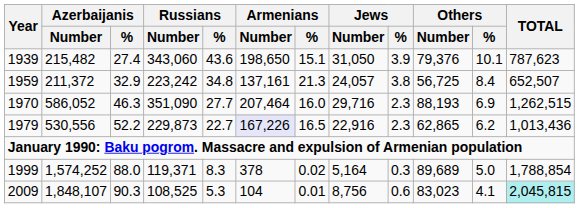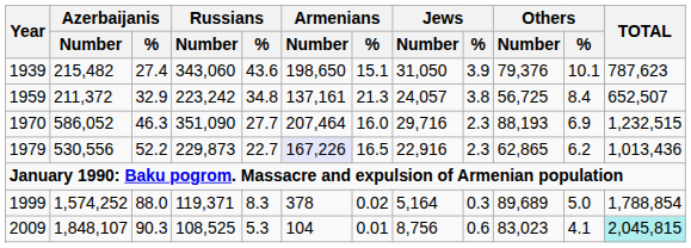 <table class="wikitable" style="float:center;">
 <tr>
 <th rowspan="2">Year</th>
 <th colspan="2">Azerbaijanis</th>
 <th colspan="2">Russians</th>
 <th colspan="2">Armenians</th>
 <th colspan="2">Jews</th>
 <th colspan="2">Others</th>
 <th rowspan="2">TOTAL</th>
 </tr>
 <tr>
 <th>Number</th>
 <th>%</th>
 <th>Number</th>
 <th>%</th>
 <th>Number</th>
 <th>%</th>
 <th>Number</th>
 <th>%</th>
 <th>Number</th>
 <th>%</th>
 </tr>
 <tr>
 <td>1939</td>
 <td>215,482</td>
 <td>27.4</td>
 <td>343,060</td>
 <td>43.6</td>
 <td>198,650</td>
 <td>15.1</td>
 <td>31,050</td>
 <td>3.9</td>
 <td>79,376</td>
 <td>10.1</td>
 <td>787,623</td>
 </tr>
 <tr>
 <td>1959</td>
 <td>211,372</td>
 <td>32.9</td>
 <td>223,242</td>
 <td>34.8</td>
 <td>137,161</td>
 <td>21.3</td>
 <td>24,057</td>
 <td>3.8</td>
 <td>56,725</td>
 <td>8.4</td>
 <td>652,507</td>
 </tr>
 <tr>
 <td>1970</td>
 <td>586,052</td>
 <td>46.3</td>
 <td>351,090</td>
 <td>27.7</td>
 <td>207,464</td>
 <td>16.0</td>
 <td>29,716</td>
 <td>2.3</td>
 <td>88,193</td>
 <td>6.9</td>
-<td>1,262,515</td>
+<td>1,232,515</td>
 </tr>
 <tr>
 <td>1979</td>
 <td>530,556</td>
 <td>52.2</td>
 <td>229,873</td>
 <td>22.7</td>
 <td style="background: lavender;">167,226</td>
 <td>16.5</td>
 <td>22,916</td>
 <td>2.3</td>
 <td>62,865</td>
 <td>6.2</td>
 <td>1,013,436</td>
 </tr>
 <tr>
 <td colspan="12"><strong>January 1990: <a href='#'>Baku pogrom</a>. Massacre and expulsion of Armenian population</strong></td>
 </tr>
 <tr>
 <td>1999</td>
 <td>1,574,252</td>
 <td>88.0</td>
 <td>119,371</td>
 <td>8.3</td>
 <td>378</td>
 <td>0.02</td>
 <td>5,164</td>
 <td>0.3</td>
 <td>89,689</td>
 <td>5.0</td>
 <td>1,788,854</td>
 </tr>
 <tr>
 <td>2009</td>
 <td>1,848,107</td>
 <td>90.3</td>
 <td>108,525</td>
 <td>5.3</td>
 <td>104</td>
 <td>0.01</td>
 <td>8,756</td>
 <td>0.6</td>
 <td>83,023</td>
 <td>4.1</td>
 <td style="background: paleturquoise;">2,045,815</td>
 </tr>
 </table>
